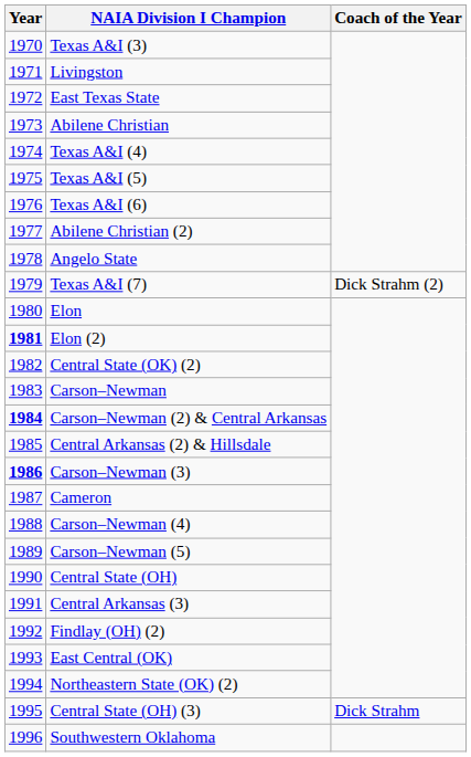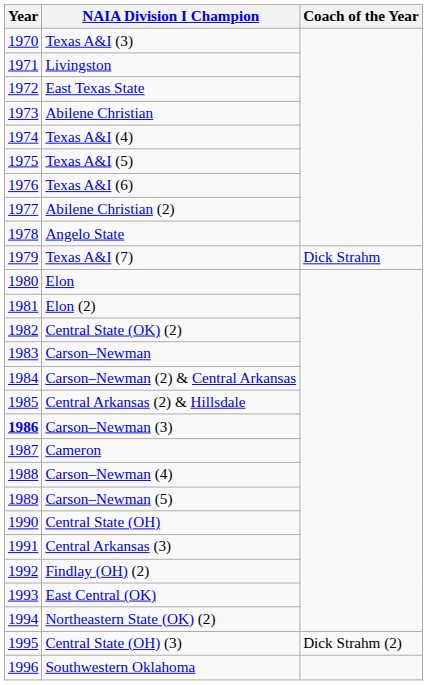 <table class="wikitable">
 <tr>
 <th>Year</th>
 <th><a href='#'>NAIA Division I Champion</a></th>
 <th>Coach of the Year</th>
 </tr>
 <tr>
 <td><a href='#'>1970</a></td>
 <td><a href='#'>Texas A&I</a> (3)</td>
 </tr>
 <tr>
 <td><a href='#'>1971</a></td>
 <td><a href='#'>Livingston</a></td>
 </tr>
 <tr>
 <td><a href='#'>1972</a></td>
 <td><a href='#'>East Texas State</a></td>
 </tr>
 <tr>
 <td><a href='#'>1973</a></td>
 <td><a href='#'>Abilene Christian</a></td>
 </tr>
 <tr>
 <td><a href='#'>1974</a></td>
 <td><a href='#'>Texas A&I</a> (4)</td>
 </tr>
 <tr>
 <td><a href='#'>1975</a></td>
 <td><a href='#'>Texas A&I</a> (5)</td>
 </tr>
 <tr>
 <td><a href='#'>1976</a></td>
 <td><a href='#'>Texas A&I</a> (6)</td>
 </tr>
 <tr>
 <td><a href='#'>1977</a></td>
 <td><a href='#'>Abilene Christian</a> (2)</td>
 </tr>
 <tr>
 <td><a href='#'>1978</a></td>
 <td><a href='#'>Angelo State</a></td>
 </tr>
 <tr>
 <td><a href='#'>1979</a></td>
 <td><a href='#'>Texas A&I</a> (7)</td>
-<td>Dick Strahm (2)</td>
+<td><a href='#'>Dick Strahm</a></td>
 </tr>
 <tr>
 <td><a href='#'>1980</a></td>
 <td><a href='#'>Elon</a></td>
 </tr>
 <tr>
-<td><strong><a href='#'>1981</a></strong></td>
+<td><a href='#'>1981</a></td>
 <td><a href='#'>Elon</a> (2)</td>
 </tr>
 <tr>
 <td><a href='#'>1982</a></td>
 <td><a href='#'>Central State (OK)</a> (2)</td>
 </tr>
 <tr>
 <td><a href='#'>1983</a></td>
 <td><a href='#'>Carson–Newman</a></td>
 </tr>
 <tr>
-<td><strong><a href='#'>1984</a></strong></td>
+<td><a href='#'>1984</a></td>
 <td><a href='#'>Carson–Newman</a> (2) & <a href='#'>Central Arkansas</a></td>
 </tr>
 <tr>
 <td><a href='#'>1985</a></td>
 <td><a href='#'>Central Arkansas</a> (2) & <a href='#'>Hillsdale</a></td>
 </tr>
 <tr>
 <td><strong><a href='#'>1986</a></strong></td>
 <td><a href='#'>Carson–Newman</a> (3)</td>
 </tr>
 <tr>
 <td><a href='#'>1987</a></td>
 <td><a href='#'>Cameron</a></td>
 </tr>
 <tr>
 <td><a href='#'>1988</a></td>
 <td><a href='#'>Carson–Newman</a> (4)</td>
 </tr>
 <tr>
 <td><a href='#'>1989</a></td>
 <td><a href='#'>Carson–Newman</a> (5)</td>
 </tr>
 <tr>
 <td><a href='#'>1990</a></td>
 <td><a href='#'>Central State (OH)</a></td>
 </tr>
 <tr>
 <td><a href='#'>1991</a></td>
 <td><a href='#'>Central Arkansas</a> (3)</td>
 </tr>
 <tr>
 <td><a href='#'>1992</a></td>
 <td><a href='#'>Findlay (OH)</a> (2)</td>
 </tr>
 <tr>
 <td><a href='#'>1993</a></td>
 <td><a href='#'>East Central (OK)</a></td>
 </tr>
 <tr>
 <td><a href='#'>1994</a></td>
 <td><a href='#'>Northeastern State (OK)</a> (2)</td>
 </tr>
 <tr>
 <td><a href='#'>1995</a></td>
 <td><a href='#'>Central State (OH)</a> (3)</td>
-<td><a href='#'>Dick Strahm</a></td>
+<td>Dick Strahm (2)</td>
 </tr>
 <tr>
 <td><a href='#'>1996</a></td>
 <td><a href='#'>Southwestern Oklahoma</a></td>
 </tr>
 </table>
